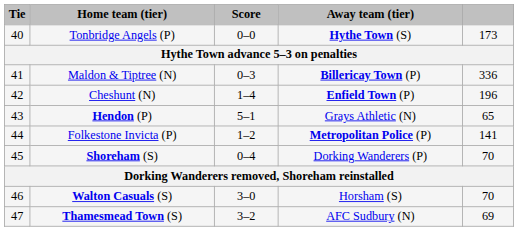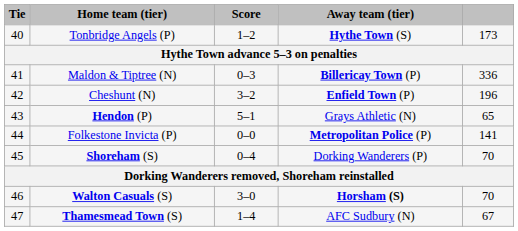 <table class="wikitable" style="width: 600px; background:WhiteSmoke; text-align:center; font-size:90%">
 <tr>
 <td scope="col" style="width:  5.00%; background:silver;"><strong>Tie</strong></td>
 <td scope="col" style="width: 36.25%; background:silver;"><strong>Home team (tier)</strong></td>
 <td scope="col" style="width: 12.50%; background:silver;"><strong>Score</strong></td>
 <td scope="col" style="width: 36.25%; background:silver;"><strong>Away team (tier)</strong></td>
 <td scope="col" style="width: 10.00%; background:silver;"><strong></strong></td>
 </tr>
 <tr>
 <td>40</td>
 <td><a href='#'>Tonbridge Angels</a> (P)</td>
-<td>0–0</td>
+<td>1–2</td>
 <td><strong><a href='#'>Hythe Town</a></strong> (S)</td>
 <td>173</td>
 </tr>
 <tr>
 <th colspan="5">Hythe Town advance 5–3 on penalties</th>
 </tr>
 <tr>
 <td>41</td>
 <td><a href='#'>Maldon & Tiptree</a> (N)</td>
 <td>0–3</td>
 <td><strong><a href='#'>Billericay Town</a></strong> (P)</td>
 <td>336</td>
 </tr>
 <tr>
 <td>42</td>
 <td><a href='#'>Cheshunt</a> (N)</td>
-<td>1–4</td>
+<td>3–2</td>
 <td><strong><a href='#'>Enfield Town</a></strong> (P)</td>
 <td>196</td>
 </tr>
 <tr>
 <td>43</td>
 <td><strong><a href='#'>Hendon</a></strong> (P)</td>
 <td>5–1</td>
 <td><a href='#'>Grays Athletic</a> (N)</td>
 <td>65</td>
 </tr>
 <tr>
 <td>44</td>
 <td><a href='#'>Folkestone Invicta</a> (P)</td>
-<td>1–2</td>
+<td>0–0</td>
 <td><strong><a href='#'>Metropolitan Police</a></strong> (P)</td>
 <td>141</td>
 </tr>
 <tr>
 <td>45</td>
 <td><strong><a href='#'>Shoreham</a></strong> (S)</td>
 <td>0–4</td>
 <td><a href='#'>Dorking Wanderers</a> (P)</td>
 <td>70</td>
 </tr>
 <tr>
 <th colspan="5">Dorking Wanderers removed, Shoreham reinstalled</th>
 </tr>
 <tr>
 <td>46</td>
 <td><strong><a href='#'>Walton Casuals</a></strong> (S)</td>
 <td>3–0</td>
-<td><a href='#'>Horsham</a> (S)</td>
+<td><strong><a href='#'>Horsham</a> (S)</strong></td>
 <td>70</td>
 </tr>
 <tr>
 <td>47</td>
 <td><strong><a href='#'>Thamesmead Town</a></strong> (S)</td>
-<td>3–2</td>
+<td>1–4</td>
 <td><a href='#'>AFC Sudbury</a> (N)</td>
-<td>69</td>
+<td>67</td>
 </tr>
 </table>
